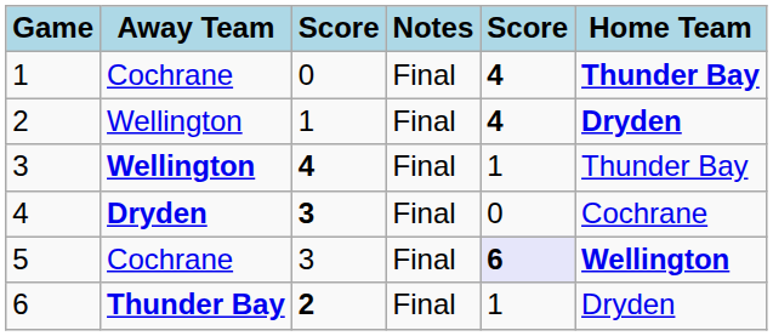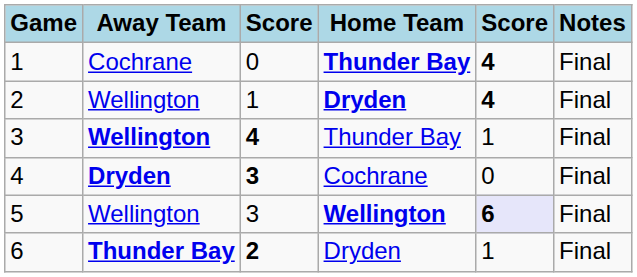 <table class="wikitable">
 <tr>
 <th style="background:lightblue;">Game</th>
 <th style="background:lightblue;">Away Team</th>
 <th style="background:lightblue;">Score</th>
+<th style="background:lightblue;">Home Team</th>
+<th style="background:lightblue;">Score</th>
 <th style="background:lightblue;">Notes</th>
-<th style="background:lightblue;">Score</th>
-<th style="background:lightblue;">Home Team</th>
 </tr>
 <tr>
 <td>1</td>
 <td><a href='#'>Cochrane</a></td>
 <td>0</td>
+<td><strong><a href='#'>Thunder Bay</a></strong></td>
+<td><strong>4</strong></td>
 <td>Final</td>
-<td><strong>4</strong></td>
-<td><strong><a href='#'>Thunder Bay</a></strong></td>
 </tr>
 <tr>
 <td>2</td>
 <td><a href='#'>Wellington</a></td>
 <td>1</td>
+<td><strong><a href='#'>Dryden</a></strong></td>
+<td><strong>4</strong></td>
 <td>Final</td>
-<td><strong>4</strong></td>
-<td><strong><a href='#'>Dryden</a></strong></td>
 </tr>
 <tr>
 <td>3</td>
 <td><strong><a href='#'>Wellington</a></strong></td>
 <td><strong>4</strong></td>
+<td><a href='#'>Thunder Bay</a></td>
+<td>1</td>
 <td>Final</td>
-<td>1</td>
-<td><a href='#'>Thunder Bay</a></td>
 </tr>
 <tr>
 <td>4</td>
 <td><strong><a href='#'>Dryden</a></strong></td>
 <td><strong>3</strong></td>
+<td><a href='#'>Cochrane</a></td>
+<td>0</td>
 <td>Final</td>
-<td>0</td>
-<td><a href='#'>Cochrane</a></td>
 </tr>
 <tr>
 <td>5</td>
-<td><a href='#'>Cochrane</a></td>
+<td><a href='#'>Wellington</a></td>
 <td>3</td>
+<td><strong><a href='#'>Wellington</a></strong></td>
+<td style="background: lavender;"><strong>6</strong></td>
 <td>Final</td>
-<td style="background: lavender;"><strong>6</strong></td>
-<td><strong><a href='#'>Wellington</a></strong></td>
 </tr>
 <tr>
 <td>6</td>
 <td><strong><a href='#'>Thunder Bay</a></strong></td>
 <td><strong>2</strong></td>
+<td><a href='#'>Dryden</a></td>
+<td>1</td>
 <td>Final</td>
-<td>1</td>
-<td><a href='#'>Dryden</a></td>
 </tr>
 </table>
